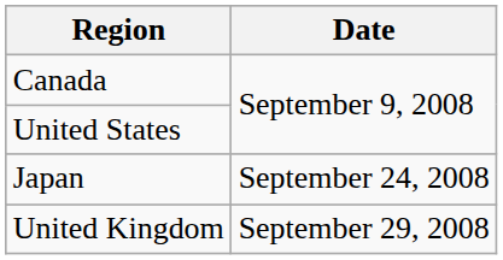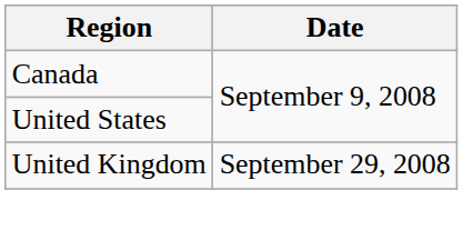 <table class="wikitable">
 <tr>
 <th>Region</th>
 <th>Date</th>
 </tr>
 <tr>
 <td>Canada</td>
 <td rowspan="2">September 9, 2008</td>
 </tr>
 <tr>
 <td>United States</td>
 </tr>
 <tr>
-<td>Japan</td>
-<td>September 24, 2008</td>
-</tr>
-<tr>
 <td>United Kingdom</td>
 <td>September 29, 2008</td>
 </tr>
 </table>
